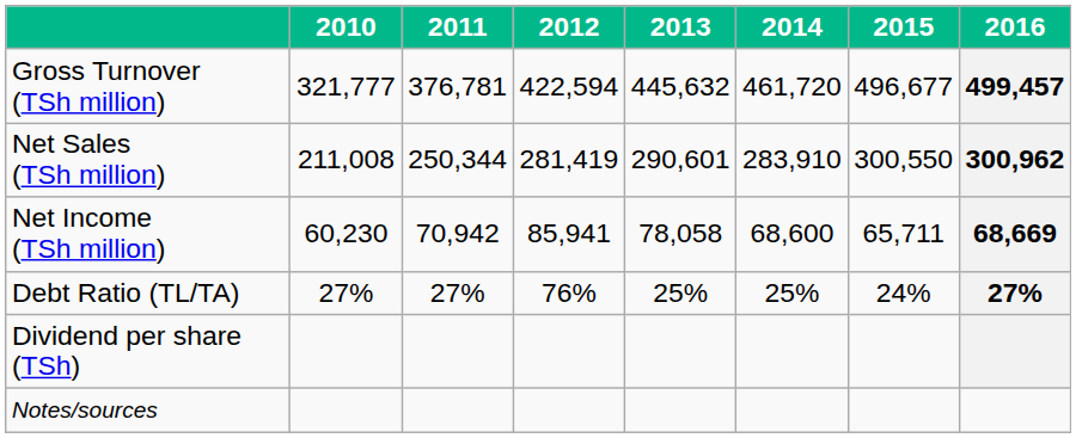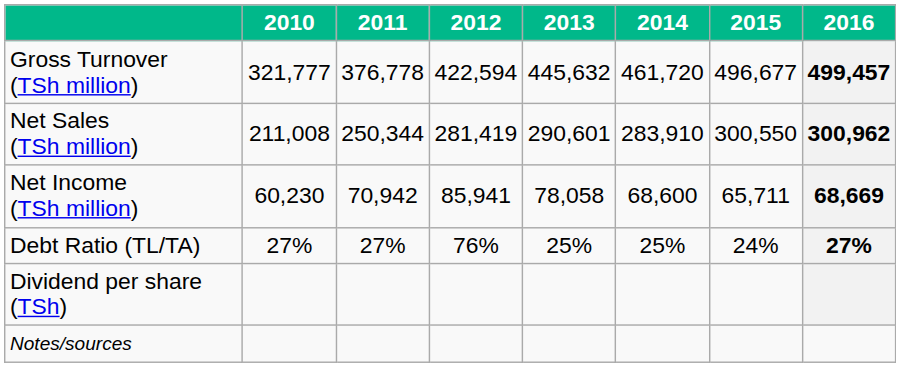 <table class="wikitable" style="margin:1em auto;">
 <tr align="center">
 <th style="background: #00B88A;"></th>
 <th style="background: #00B88A; color:white;">2010</th>
 <th style="background: #00B88A; color:white;">2011</th>
 <th style="background: #00B88A; color:white;">2012</th>
 <th style="background: #00B88A; color:white;">2013</th>
 <th style="background: #00B88A; color:white;">2014</th>
 <th style="background: #00B88A; color:white;">2015</th>
 <th style="background: #00B88A; color:white;">2016</th>
 </tr>
 <tr>
 <td>Gross Turnover (<a href='#'>TSh million</a>)</td>
 <td align=center>321,777</td>
-<td align=center>376,781</td>
+<td align=center>376,778</td>
 <td align=center>422,594</td>
 <td align=center>445,632</td>
 <td align=center>461,720</td>
 <td align=center>496,677</td>
 <th align=center>499,457</th>
 </tr>
 <tr>
 <td>Net Sales (<a href='#'>TSh million</a>)</td>
 <td align=center>211,008</td>
 <td align=center>250,344</td>
 <td align=center>281,419</td>
 <td align=center>290,601</td>
 <td align=center>283,910</td>
 <td align=center>300,550</td>
 <th align=center>300,962</th>
 </tr>
 <tr>
 <td>Net Income (<a href='#'>TSh million</a>)</td>
 <td align=center>60,230</td>
 <td align=center>70,942</td>
 <td align=center>85,941</td>
 <td align=center>78,058</td>
 <td align=center>68,600</td>
 <td align=center>65,711</td>
 <th align=center>68,669</th>
 </tr>
 <tr>
 <td>Debt Ratio (TL/TA)</td>
 <td align=center>27%</td>
 <td align=center>27%</td>
 <td align=center>76%</td>
 <td align=center>25%</td>
 <td align=center>25%</td>
 <td align=center>24%</td>
 <th align=center>27%</th>
 </tr>
 <tr>
 <td>Dividend per share (<a href='#'>TSh</a>)</td>
 <td align=center></td>
 <td align=center></td>
 <td align=center></td>
 <td align=center></td>
 <td align=center></td>
 <td align=center></td>
 <th align=center></th>
 </tr>
 <tr>
 <td><small><em>Notes/sources</em></small></td>
 <td align=center></td>
 <td align=center></td>
 <td align=center></td>
 <td align=center></td>
 <td align=center></td>
 <td align=center></td>
 <td align=center></td>
 </tr>
 </table>
